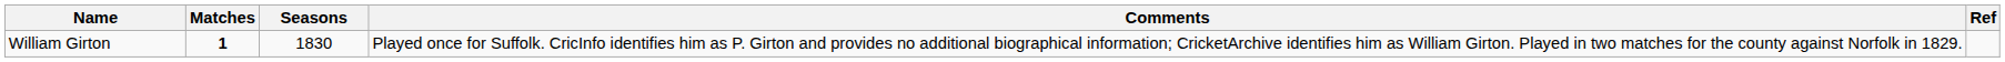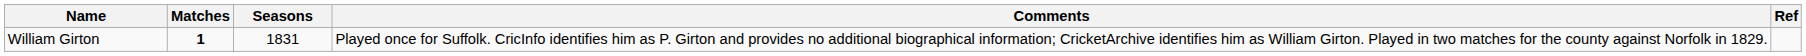 <table class="wikitable">
 <tr>
 <th style="width:170px">Name</th>
 <th>Matches</th>
 <th style="width: 100px">Seasons</th>
 <th>Comments</th>
 <th>Ref</th>
 </tr>
 <tr>
 <td>William Girton</td>
 <td align=center><strong>1</strong></td>
-<td align=center>1830</td>
+<td align=center>1831</td>
 <td>Played once for Suffolk. CricInfo identifies him as P. Girton and provides no additional biographical information; CricketArchive identifies him as William Girton. Played in two matches for the county against Norfolk in 1829.</td>
 <td></td>
 </tr>
 </table>
